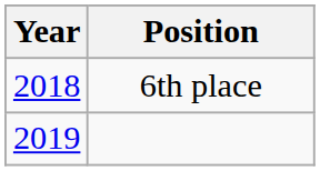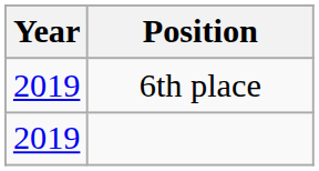 <table class="wikitable" style="text-align: center;">
 <tr>
 <th>Year</th>
 <th width="100">Position</th>
 </tr>
 <tr>
-<td> <a href='#'>2018</a></td>
+<td> <a href='#'>2019</a></td>
 <td>6th place</td>
 </tr>
 <tr>
 <td> <a href='#'>2019</a></td>
 <td></td>
 </tr>
 </table>
